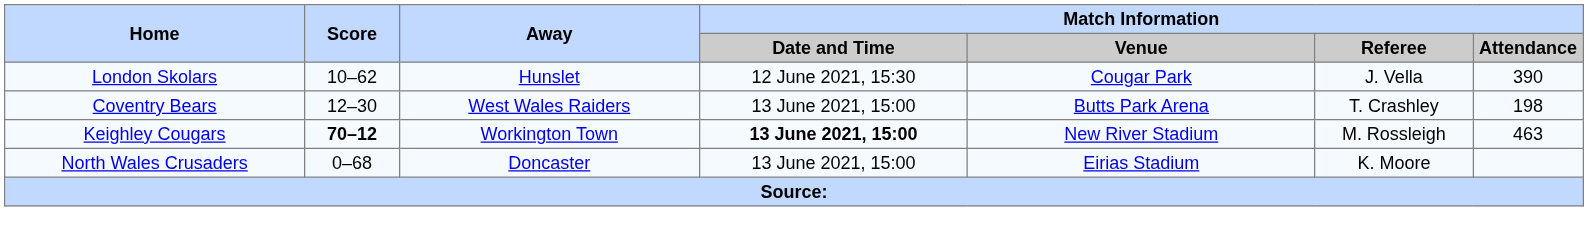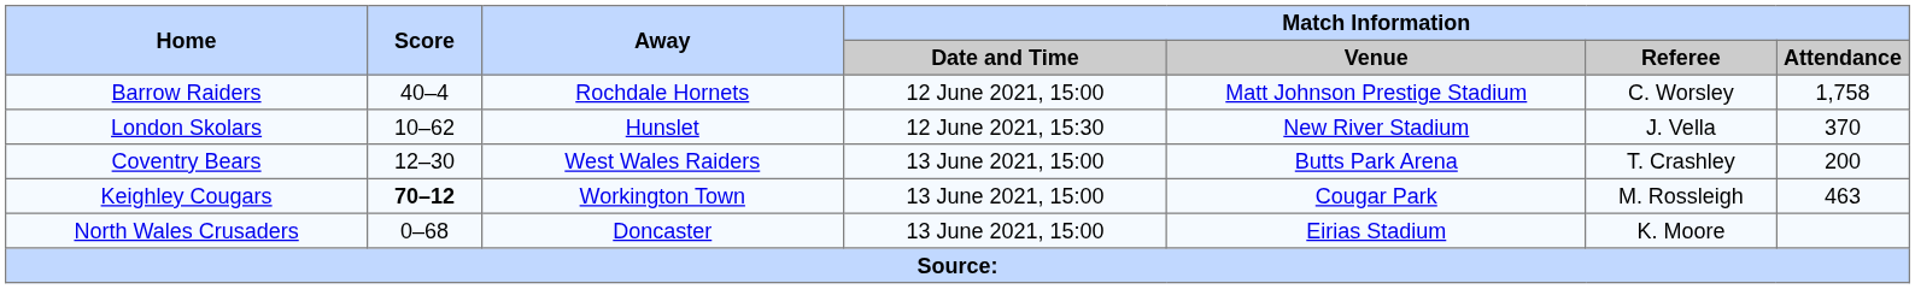 <table border=1 style="border-collapse:collapse; font-size:90%; text-align:center;" cellpadding=3 cellspacing=0 width=100%>
 <tr style="background:#C1D8ff;">
 <th scope="col" rowspan=2 width=19%>Home</th>
 <th scope="col" rowspan=2 width=6%>Score</th>
 <th scope="col" rowspan=2 width=19%>Away</th>
 <th colspan=4>Match Information</th>
 </tr>
 <tr style="background:#CCCCCC;">
 <th scope="col" width=17%>Date and Time</th>
 <th scope="col" width=22%>Venue</th>
 <th scope="col" width=10%>Referee</th>
 <th scope="col" width=7%>Attendance</th>
 </tr>
 <tr style="background:#F5FAFF;">
+<td> <a href='#'>Barrow Raiders</a></td>
+<td>40–4</td>
+<td> <a href='#'>Rochdale Hornets</a></td>
+<td>12 June 2021, 15:00</td>
+<td><a href='#'>Matt Johnson Prestige Stadium</a></td>
+<td>C. Worsley</td>
+<td>1,758</td>
+</tr>
+<tr style="background:#F5FAFF;">
 <td> <a href='#'>London Skolars</a></td>
 <td>10–62</td>
 <td> <a href='#'>Hunslet</a></td>
 <td>12 June 2021, 15:30</td>
-<td><a href='#'>Cougar Park</a></td>
+<td><a href='#'>New River Stadium</a></td>
 <td>J. Vella</td>
-<td>390</td>
+<td>370</td>
 </tr>
 <tr style="background:#F5FAFF;">
 <td> <a href='#'>Coventry Bears</a></td>
 <td>12–30</td>
 <td> <a href='#'>West Wales Raiders</a></td>
 <td>13 June 2021, 15:00</td>
 <td><a href='#'>Butts Park Arena</a></td>
 <td>T. Crashley</td>
-<td>198</td>
+<td>200</td>
 </tr>
 <tr style="background:#F5FAFF;">
 <td> <a href='#'>Keighley Cougars</a></td>
 <td><strong>70–12</strong></td>
 <td> <a href='#'>Workington Town</a></td>
-<td><strong>13 June 2021, 15:00</strong></td>
-<td><a href='#'>New River Stadium</a></td>
+<td>13 June 2021, 15:00</td>
+<td><a href='#'>Cougar Park</a></td>
 <td>M. Rossleigh</td>
 <td>463</td>
 </tr>
 <tr style="background:#F5FAFF;">
 <td> <a href='#'>North Wales Crusaders</a></td>
 <td>0–68</td>
 <td> <a href='#'>Doncaster</a></td>
 <td>13 June 2021, 15:00</td>
 <td><a href='#'>Eirias Stadium</a></td>
 <td>K. Moore</td>
 <td></td>
 </tr>
 <tr style="background:#c1d8ff;">
 <th colspan=7>Source:</th>
 </tr>
 </table>
